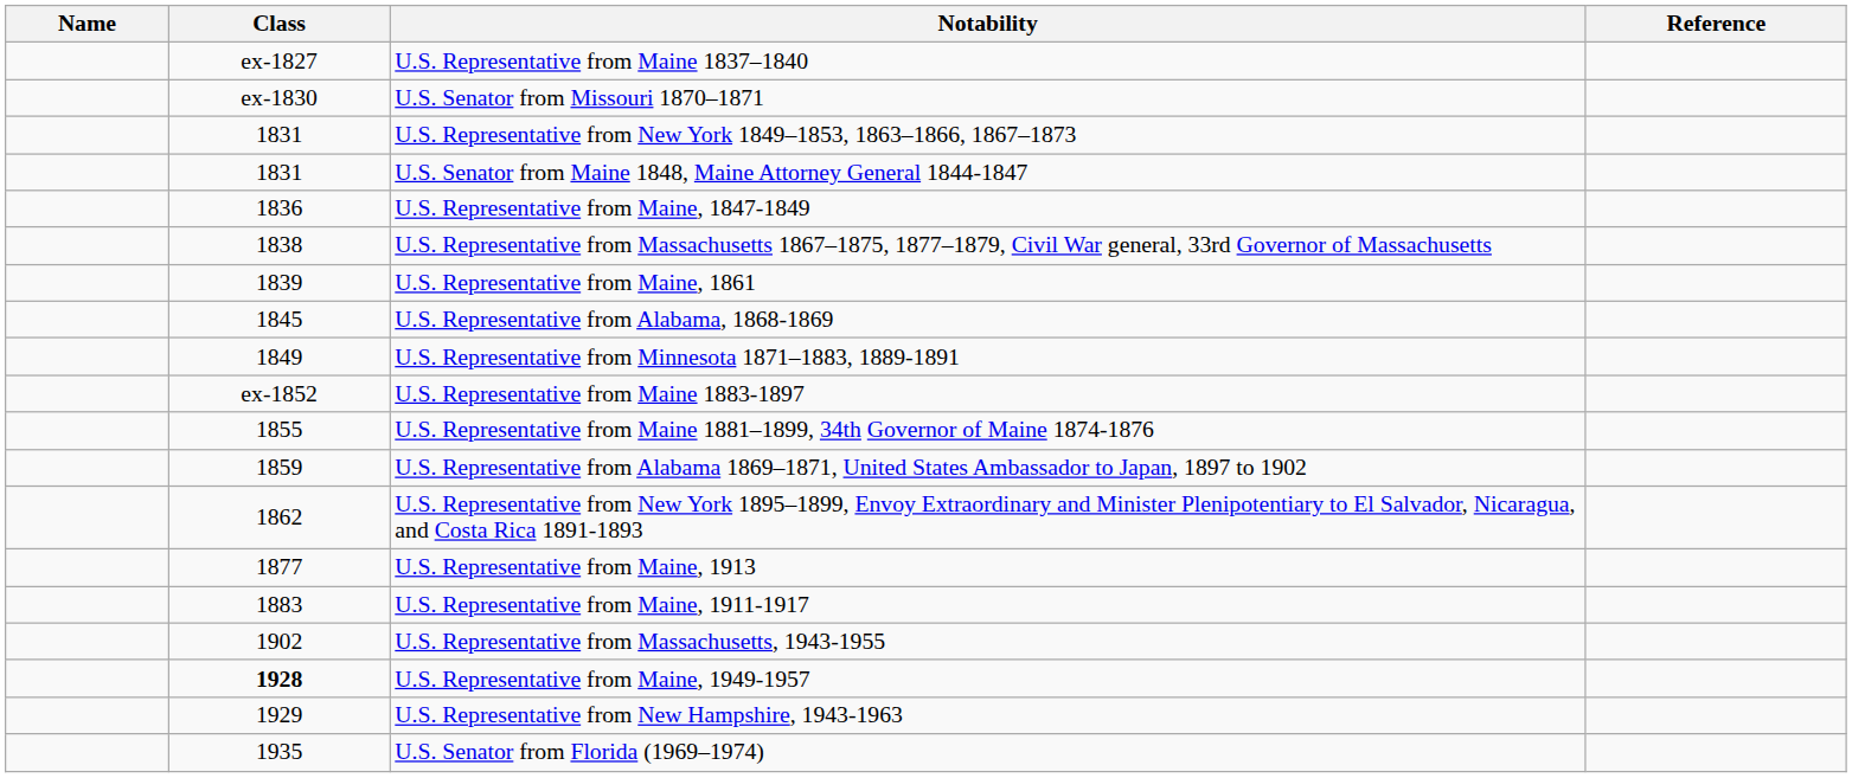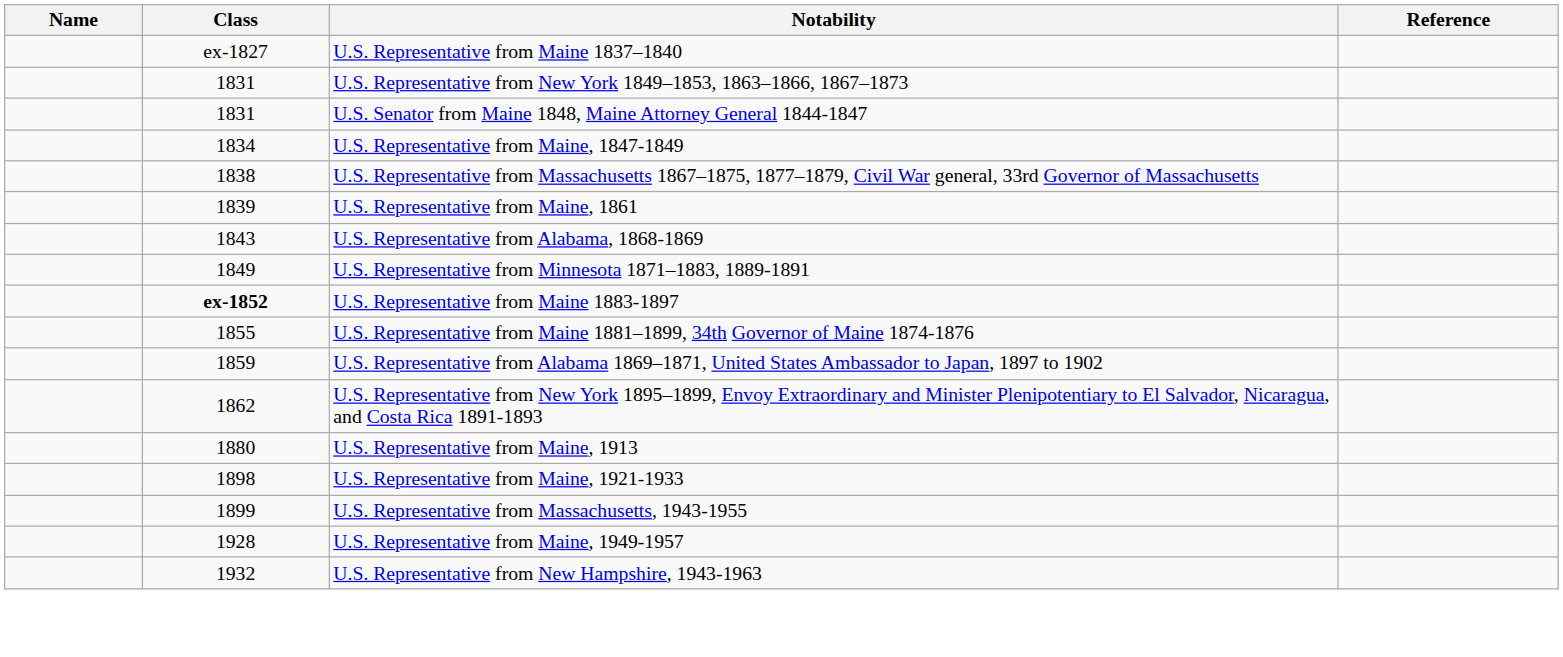 <table class="wikitable sortable" style="width:100%">
 <tr>
 <th width="*">Name</th>
 <th width="12%">Class</th>
 <th width="65%" class="unsortable">Notability</th>
 <th width="*" class="unsortable">Reference</th>
 </tr>
 <tr>
 <td></td>
 <td align="center">ex-1827</td>
 <td><a href='#'>U.S. Representative</a> from <a href='#'>Maine</a> 1837–1840</td>
-<td align="center"></td>
-</tr>
-<tr>
-<td></td>
-<td align="center">ex-1830</td>
-<td><a href='#'>U.S. Senator</a> from <a href='#'>Missouri</a> 1870–1871</td>
 <td align="center"></td>
 </tr>
 <tr>
 <td></td>
 <td align="center">1831</td>
 <td><a href='#'>U.S. Representative</a> from <a href='#'>New York</a> 1849–1853, 1863–1866, 1867–1873</td>
 <td align="center"></td>
 </tr>
 <tr>
 <td></td>
 <td align="center">1831</td>
 <td><a href='#'>U.S. Senator</a> from <a href='#'>Maine</a> 1848, <a href='#'>Maine Attorney General</a> 1844-1847</td>
 <td align="center"></td>
 </tr>
 <tr>
 <td></td>
-<td align="center">1836</td>
+<td align="center">1834</td>
 <td><a href='#'>U.S. Representative</a> from <a href='#'>Maine</a>, 1847-1849</td>
 <td align="center"></td>
 </tr>
 <tr>
 <td></td>
 <td align="center">1838</td>
 <td><a href='#'>U.S. Representative</a> from <a href='#'>Massachusetts</a> 1867–1875, 1877–1879, <a href='#'>Civil War</a> general, 33rd <a href='#'>Governor of Massachusetts</a></td>
 <td align="center"></td>
 </tr>
 <tr>
 <td></td>
 <td align="center">1839</td>
 <td><a href='#'>U.S. Representative</a> from <a href='#'>Maine</a>, 1861</td>
 <td align="center"></td>
 </tr>
 <tr>
 <td></td>
-<td align="center">1845</td>
+<td align="center">1843</td>
 <td><a href='#'>U.S. Representative</a> from <a href='#'>Alabama</a>, 1868-1869</td>
 <td align="center"></td>
 </tr>
 <tr>
 <td></td>
 <td align="center">1849</td>
 <td><a href='#'>U.S. Representative</a> from <a href='#'>Minnesota</a> 1871–1883, 1889-1891</td>
 <td align="center"></td>
 </tr>
 <tr>
 <td></td>
-<td align="center">ex-1852</td>
+<td align="center"><strong>ex-1852</strong></td>
 <td><a href='#'>U.S. Representative</a> from <a href='#'>Maine</a> 1883-1897</td>
 <td align="center"></td>
 </tr>
 <tr>
 <td></td>
 <td align="center">1855</td>
 <td><a href='#'>U.S. Representative</a> from <a href='#'>Maine</a> 1881–1899, <a href='#'>34th</a> <a href='#'>Governor of Maine</a> 1874-1876</td>
 <td align="center"></td>
 </tr>
 <tr>
 <td></td>
 <td align="center">1859</td>
 <td><a href='#'>U.S. Representative</a> from <a href='#'>Alabama</a> 1869–1871, <a href='#'>United States Ambassador to Japan</a>, 1897 to 1902</td>
 <td align="center"></td>
 </tr>
 <tr>
 <td></td>
 <td align="center">1862</td>
 <td><a href='#'>U.S. Representative</a> from <a href='#'>New York</a> 1895–1899, <a href='#'>Envoy Extraordinary and Minister Plenipotentiary to El Salvador</a>, <a href='#'>Nicaragua</a>, and <a href='#'>Costa Rica</a> 1891-1893</td>
 <td align="center"></td>
 </tr>
 <tr>
 <td></td>
-<td align="center">1877</td>
+<td align="center">1880</td>
 <td><a href='#'>U.S. Representative</a> from <a href='#'>Maine</a>, 1913</td>
 <td align="center"></td>
 </tr>
 <tr>
 <td></td>
-<td align="center">1883</td>
-<td><a href='#'>U.S. Representative</a> from <a href='#'>Maine</a>, 1911-1917</td>
+<td align="center">1898</td>
+<td><a href='#'>U.S. Representative</a> from <a href='#'>Maine</a>, 1921-1933</td>
 <td align="center"></td>
 </tr>
 <tr>
 <td></td>
-<td align="center">1902</td>
+<td align="center">1899</td>
 <td><a href='#'>U.S. Representative</a> from <a href='#'>Massachusetts</a>, 1943-1955</td>
 <td align="center"></td>
 </tr>
 <tr>
 <td></td>
-<td align="center"><strong>1928</strong></td>
+<td align="center">1928</td>
 <td><a href='#'>U.S. Representative</a> from <a href='#'>Maine</a>, 1949-1957</td>
 <td align="center"></td>
 </tr>
 <tr>
 <td></td>
-<td align="center">1929</td>
+<td align="center">1932</td>
 <td><a href='#'>U.S. Representative</a> from <a href='#'>New Hampshire</a>, 1943-1963</td>
 <td align="center"></td>
 </tr>
-<tr>
-<td></td>
-<td align="center">1935</td>
-<td><a href='#'>U.S. Senator</a> from <a href='#'>Florida</a> (1969–1974)</td>
-<td align="center"></td>
-</tr>
 </table>
